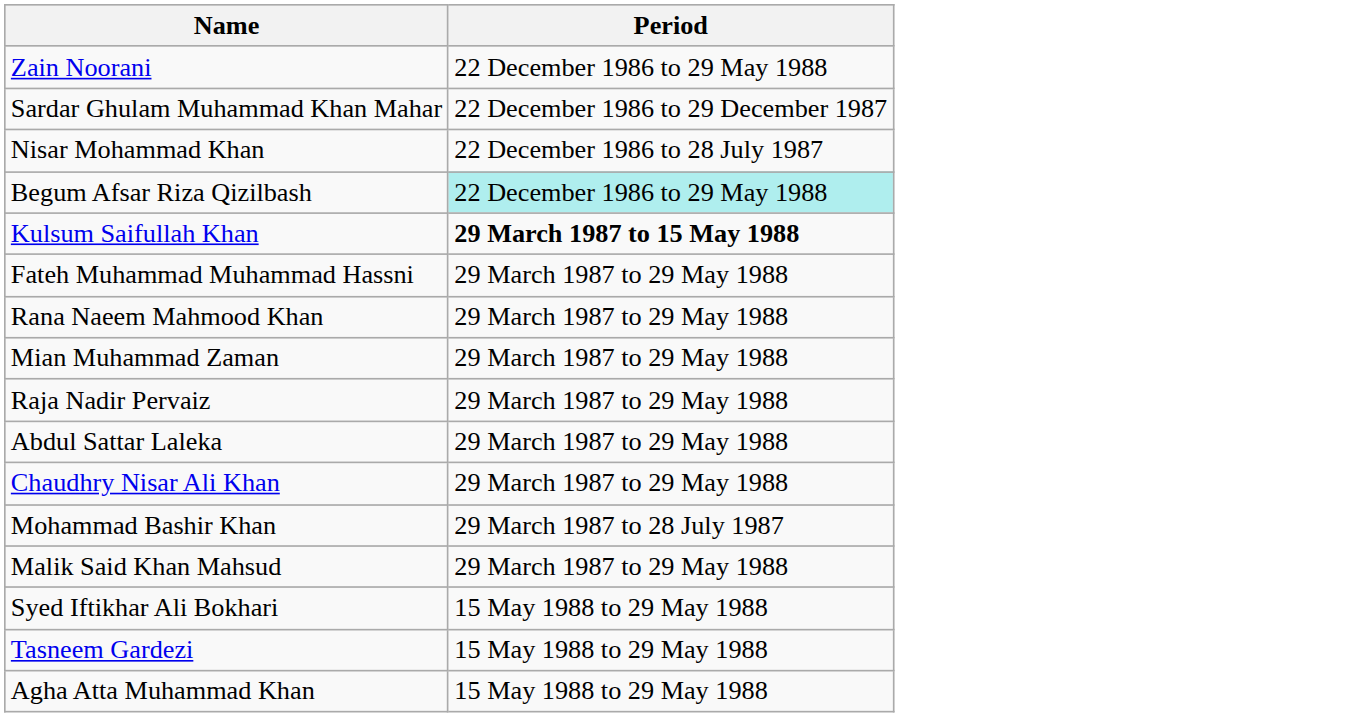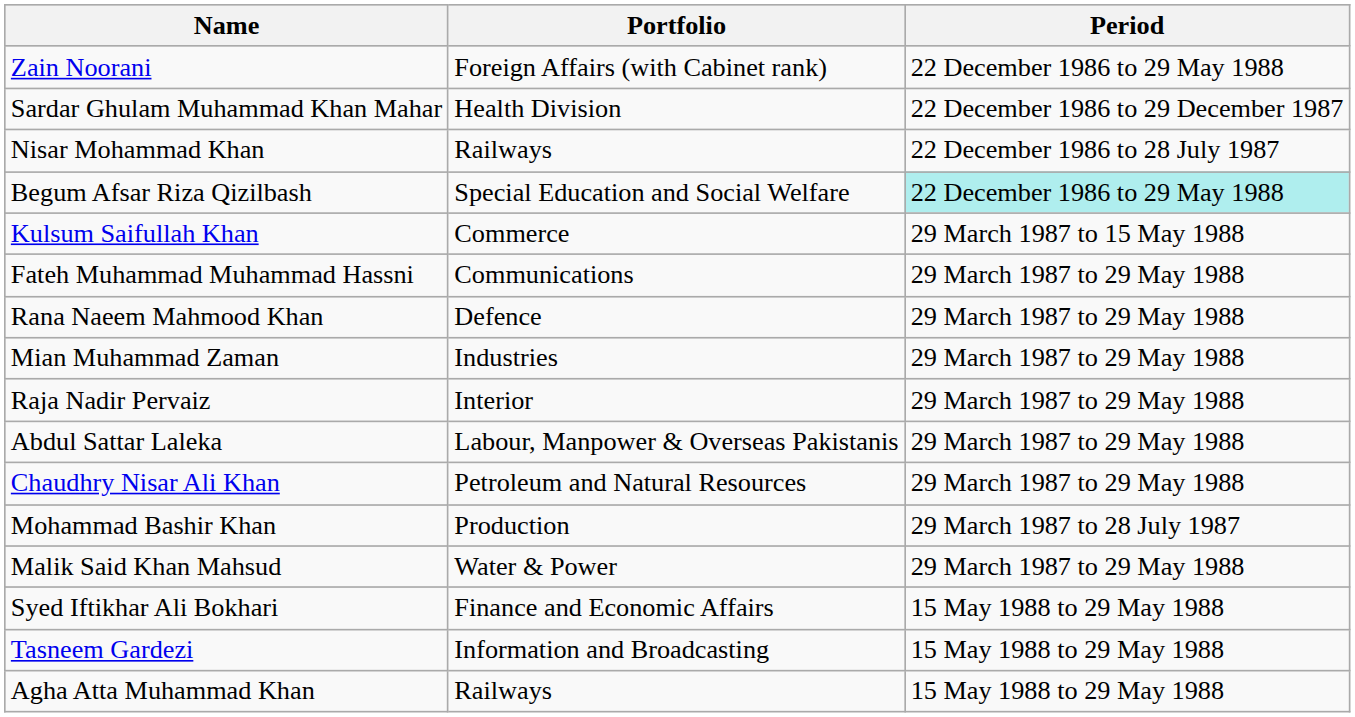 <table class="wikitable sortable">
 <tr>
 <th>Name</th>
+<th>Portfolio</th>
 <th>Period</th>
 </tr>
 <tr>
 <td><a href='#'>Zain Noorani</a></td>
+<td>Foreign Affairs (with Cabinet rank)</td>
 <td>22 December 1986 to 29 May 1988</td>
 </tr>
 <tr>
 <td>Sardar Ghulam Muhammad Khan Mahar</td>
+<td>Health Division</td>
 <td>22 December 1986 to 29 December 1987</td>
 </tr>
 <tr>
 <td>Nisar Mohammad Khan</td>
+<td>Railways</td>
 <td>22 December 1986 to 28 July 1987</td>
 </tr>
 <tr>
 <td>Begum Afsar Riza Qizilbash</td>
+<td>Special Education and Social Welfare</td>
 <td style="background: paleturquoise;">22 December 1986 to 29 May 1988</td>
 </tr>
 <tr>
 <td><a href='#'>Kulsum Saifullah Khan</a></td>
-<td><strong>29 March 1987 to 15 May 1988</strong></td>
+<td>Commerce</td>
+<td>29 March 1987 to 15 May 1988</td>
 </tr>
 <tr>
 <td>Fateh Muhammad Muhammad Hassni</td>
+<td>Communications</td>
 <td>29 March 1987 to 29 May 1988</td>
 </tr>
 <tr>
 <td>Rana Naeem Mahmood Khan</td>
+<td>Defence</td>
 <td>29 March 1987 to 29 May 1988</td>
 </tr>
 <tr>
 <td>Mian Muhammad Zaman</td>
+<td>Industries</td>
 <td>29 March 1987 to 29 May 1988</td>
 </tr>
 <tr>
 <td>Raja Nadir Pervaiz</td>
+<td>Interior</td>
 <td>29 March 1987 to 29 May 1988</td>
 </tr>
 <tr>
 <td>Abdul Sattar Laleka</td>
+<td>Labour, Manpower & Overseas Pakistanis</td>
 <td>29 March 1987 to 29 May 1988</td>
 </tr>
 <tr>
 <td><a href='#'>Chaudhry Nisar Ali Khan</a></td>
+<td>Petroleum and Natural Resources</td>
 <td>29 March 1987 to 29 May 1988</td>
 </tr>
 <tr>
 <td>Mohammad Bashir Khan</td>
+<td>Production</td>
 <td>29 March 1987 to 28 July 1987</td>
 </tr>
 <tr>
 <td>Malik Said Khan Mahsud</td>
+<td>Water & Power</td>
 <td>29 March 1987 to 29 May 1988</td>
 </tr>
 <tr>
 <td>Syed Iftikhar Ali Bokhari</td>
+<td>Finance and Economic Affairs</td>
 <td>15 May 1988 to 29 May 1988</td>
 </tr>
 <tr>
 <td><a href='#'>Tasneem Gardezi</a></td>
+<td>Information and Broadcasting</td>
 <td>15 May 1988 to 29 May 1988</td>
 </tr>
 <tr>
 <td>Agha Atta Muhammad Khan</td>
+<td>Railways</td>
 <td>15 May 1988 to 29 May 1988</td>
 </tr>
 </table>
